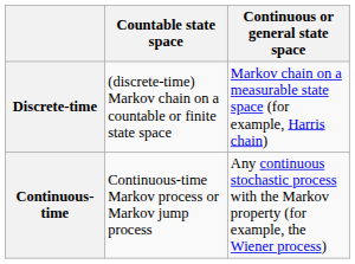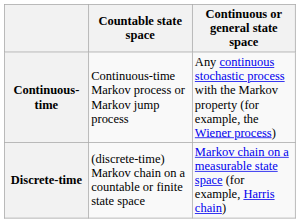 <table class="wikitable" style="width: 60%;">
 <tr>
 <th scope="col"></th>
 <th scope="col">Countable state space</th>
 <th scope="col">Continuous or general state space</th>
 </tr>
 <tr>
+<th scope="row" style="width: 10%;">Continuous-time</th>
+<td style="width: 25%;">Continuous-time Markov process or Markov jump process</td>
+<td style="width: 25%;">Any <a href='#'>continuous stochastic process</a> with the Markov property (for example, the <a href='#'>Wiener process</a>)</td>
+</tr>
+<tr>
 <th scope="row">Discrete-time</th>
 <td>(discrete-time) Markov chain on a countable or finite state space</td>
 <td><a href='#'>Markov chain on a measurable state space</a> (for example, <a href='#'>Harris chain</a>)</td>
 </tr>
-<tr>
-<th scope="row" style="width: 10%;">Continuous-time</th>
-<td style="width: 25%;">Continuous-time Markov process or Markov jump process</td>
-<td style="width: 25%;">Any <a href='#'>continuous stochastic process</a> with the Markov property (for example, the <a href='#'>Wiener process</a>)</td>
-</tr>
 </table>
